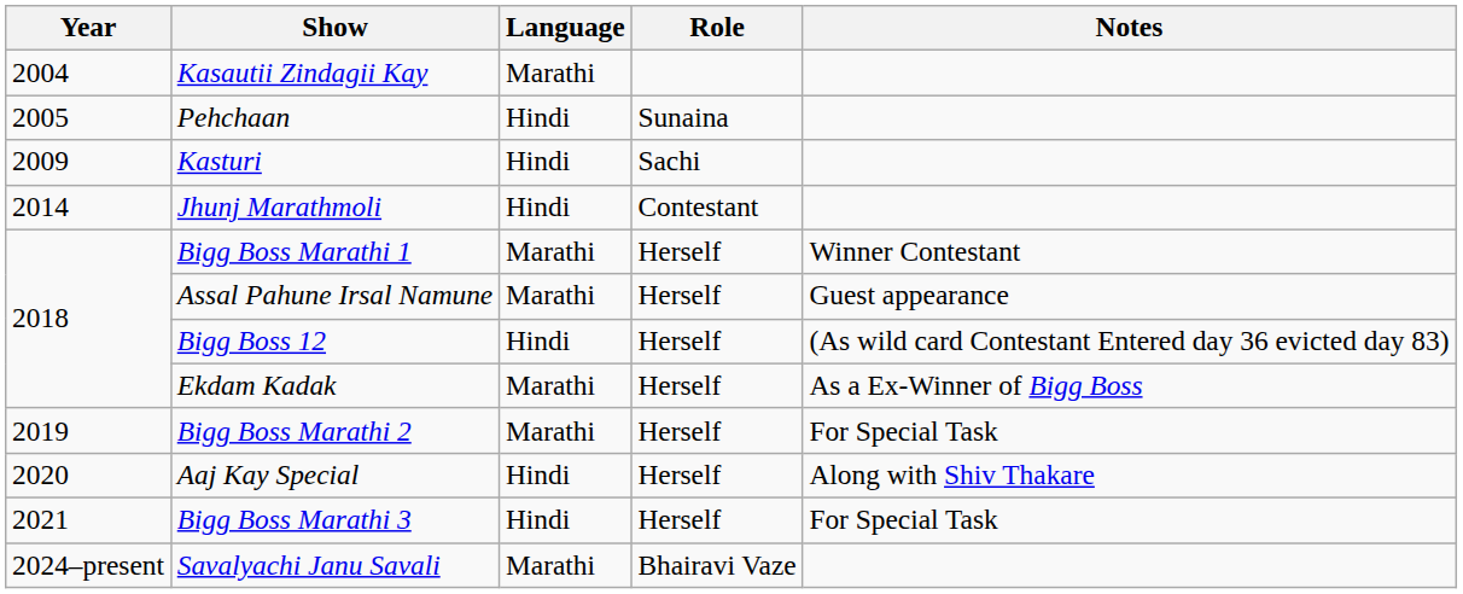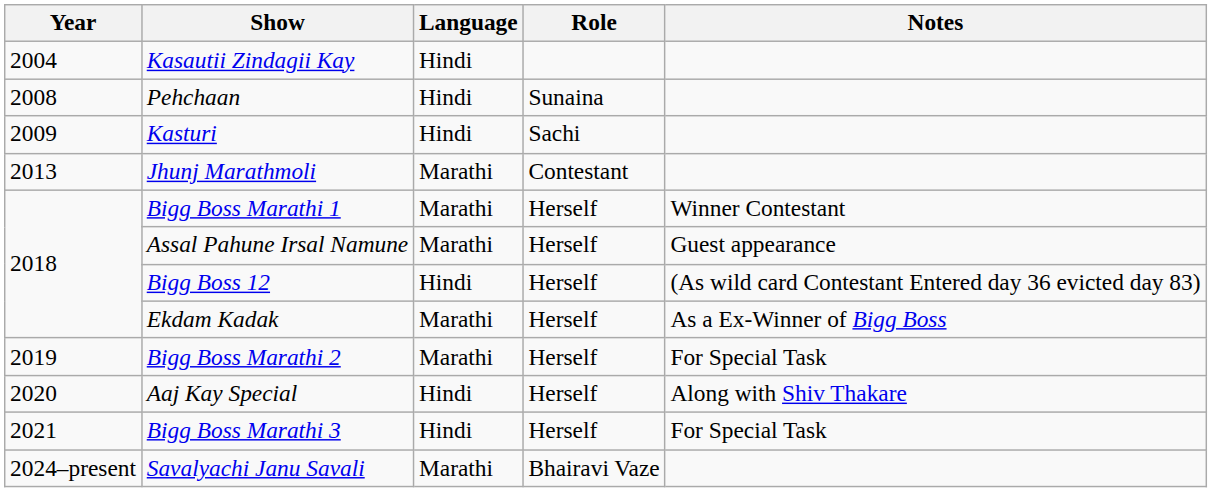 <table class="wikitable sortable">
 <tr>
 <th>Year</th>
 <th>Show</th>
 <th>Language</th>
 <th>Role</th>
 <th>Notes</th>
 </tr>
 <tr>
 <td>2004</td>
 <td><em><a href='#'>Kasautii Zindagii Kay</a></em></td>
-<td>Marathi</td>
+<td>Hindi</td>
 <td></td>
 <td></td>
 </tr>
 <tr>
-<td>2005</td>
+<td>2008</td>
 <td><em>Pehchaan</em></td>
 <td>Hindi</td>
 <td>Sunaina</td>
 <td></td>
 </tr>
 <tr>
 <td>2009</td>
 <td><em><a href='#'>Kasturi</a></em></td>
 <td>Hindi</td>
 <td>Sachi</td>
 <td></td>
 </tr>
 <tr>
-<td>2014</td>
+<td>2013</td>
 <td><em><a href='#'>Jhunj Marathmoli</a></em></td>
-<td>Hindi</td>
+<td>Marathi</td>
 <td>Contestant</td>
 <td></td>
 </tr>
 <tr>
 <td rowspan="4">2018</td>
 <td><em><a href='#'>Bigg Boss Marathi 1</a></em></td>
 <td>Marathi</td>
 <td>Herself</td>
 <td>Winner Contestant</td>
 </tr>
 <tr>
 <td><em>Assal Pahune Irsal Namune</em></td>
 <td>Marathi</td>
 <td>Herself</td>
 <td>Guest appearance</td>
 </tr>
 <tr>
 <td><em><a href='#'>Bigg Boss 12</a></em></td>
 <td>Hindi</td>
 <td>Herself</td>
 <td>(As wild card Contestant Entered day 36 evicted day 83)</td>
 </tr>
 <tr>
 <td><em>Ekdam Kadak</em></td>
 <td>Marathi</td>
 <td>Herself</td>
 <td>As a Ex-Winner of <a href='#'><em>Bigg Boss</em></a></td>
 </tr>
 <tr>
 <td>2019</td>
 <td><em><a href='#'>Bigg Boss Marathi 2</a></em></td>
 <td>Marathi</td>
 <td>Herself</td>
 <td>For Special Task</td>
 </tr>
 <tr>
 <td>2020</td>
 <td><em>Aaj Kay Special</em></td>
 <td>Hindi</td>
 <td>Herself</td>
 <td>Along with <a href='#'>Shiv Thakare</a></td>
 </tr>
 <tr>
 <td>2021</td>
 <td><em><a href='#'>Bigg Boss Marathi 3</a></em></td>
 <td>Hindi</td>
 <td>Herself</td>
 <td>For Special Task</td>
 </tr>
 <tr>
 <td>2024–present</td>
 <td><em><a href='#'>Savalyachi Janu Savali</a></em></td>
 <td>Marathi</td>
 <td>Bhairavi Vaze</td>
 <td></td>
 </tr>
 </table>
